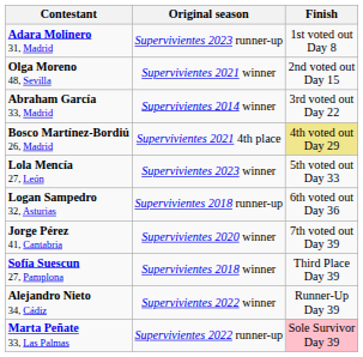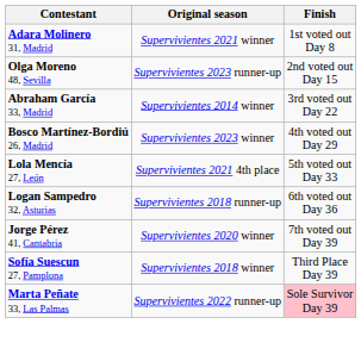 <table class="wikitable" style="margin:auto; text-align:center">
 <tr>
 <th>Contestant</th>
 <th>Original season</th>
 <th>Finish</th>
 </tr>
 <tr>
 <td align="left"><strong><a href='#'>Adara Molinero</a></strong><br><small>31, <a href='#'>Madrid</a></small></td>
-<td><em><a href='#'>Supervivientes 2023</a></em> runner-up</td>
+<td><em><a href='#'>Supervivientes 2021</a></em> winner</td>
 <td>1st voted out<br>Day 8</td>
 </tr>
 <tr>
 <td align="left"><strong>Olga Moreno</strong><br><small>48, <a href='#'>Sevilla</a></small></td>
-<td><em><a href='#'>Supervivientes 2021</a></em> winner</td>
+<td><em><a href='#'>Supervivientes 2023</a></em> runner-up</td>
 <td>2nd voted out<br>Day 15</td>
 </tr>
 <tr>
 <td align="left"><strong>Abraham García</strong><br><small>33, <a href='#'>Madrid</a></small></td>
 <td><em><a href='#'>Supervivientes 2014</a></em> winner</td>
 <td>3rd voted out<br>Day 22</td>
 </tr>
 <tr>
 <td align="left"><strong>Bosco Martínez-Bordiú</strong><br><small>26, <a href='#'>Madrid</a></small></td>
-<td><em><a href='#'>Supervivientes 2021</a></em> 4th place</td>
-<td style="background: khaki;">4th voted out<br>Day 29</td>
+<td><em><a href='#'>Supervivientes 2023</a></em> winner</td>
+<td>4th voted out<br>Day 29</td>
 </tr>
 <tr>
 <td align="left"><strong>Lola Mencía</strong><br><small>27, <a href='#'>León</a></small></td>
-<td><em><a href='#'>Supervivientes 2023</a></em> winner</td>
+<td><em><a href='#'>Supervivientes 2021</a></em> 4th place</td>
 <td>5th voted out<br>Day 33</td>
 </tr>
 <tr>
 <td align="left"><strong>Logan Sampedro</strong><br><small>32, <a href='#'>Asturias</a></small></td>
 <td><em><a href='#'>Supervivientes 2018</a></em> runner-up</td>
 <td>6th voted out<br>Day 36</td>
 </tr>
 <tr>
 <td align="left"><strong>Jorge Pérez</strong><br><small>41, <a href='#'>Cantabria</a></small></td>
 <td><em><a href='#'>Supervivientes 2020</a></em> winner</td>
 <td>7th voted out<br>Day 39</td>
 </tr>
 <tr>
 <td align="left"><strong><a href='#'>Sofía Suescun</a></strong><br><small>27, <a href='#'>Pamplona</a></small></td>
 <td><em><a href='#'>Supervivientes 2018</a></em> winner</td>
 <td>Third Place<br>Day 39</td>
 </tr>
 <tr>
-<td align="left"><strong>Alejandro Nieto</strong><br><small>34, <a href='#'>Cádiz</a></small></td>
-<td><em><a href='#'>Supervivientes 2022</a></em> winner</td>
-<td>Runner-Up<br>Day 39</td>
-</tr>
-<tr>
 <td align="left"><strong><a href='#'>Marta Peñate</a></strong><br><small>33, <a href='#'>Las Palmas</a></small></td>
 <td><em><a href='#'>Supervivientes 2022</a></em> runner-up</td>
 <td style="background: pink;">Sole Survivor<br>Day 39</td>
 </tr>
 </table>
